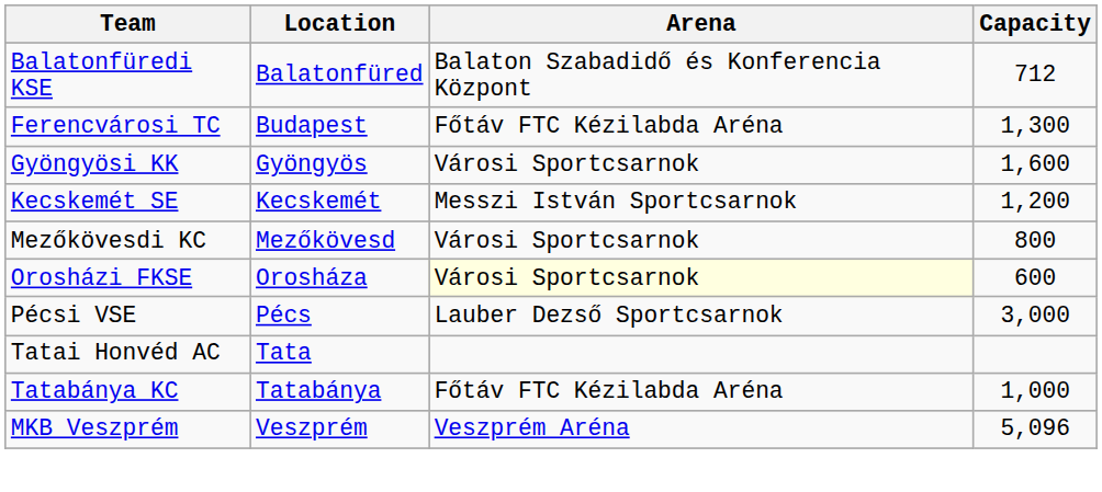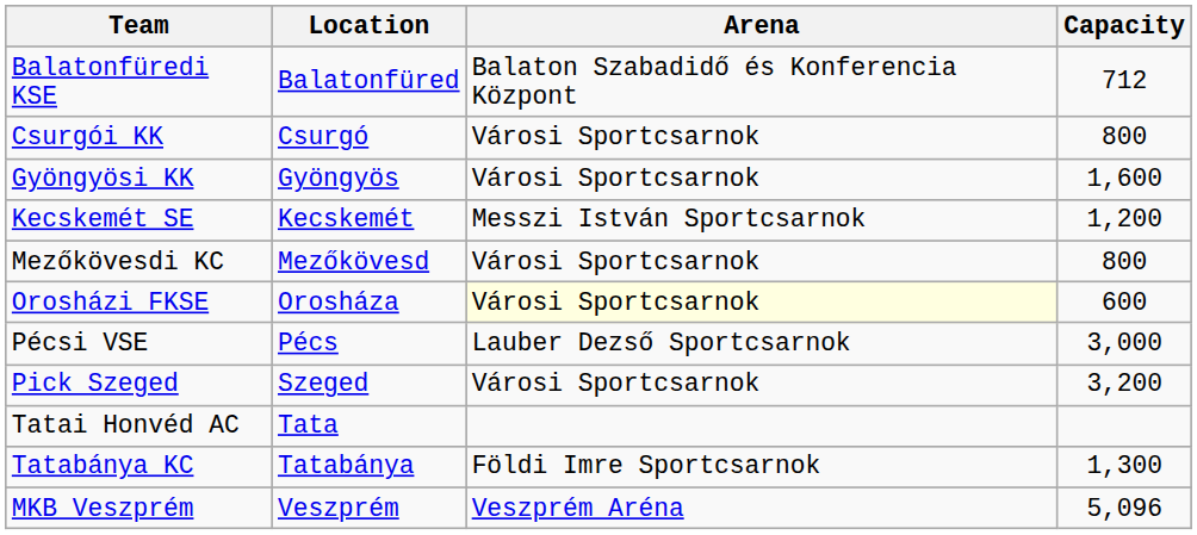 <table class="wikitable sortable" style="text-align: left;">
 <tr>
 <th>Team</th>
 <th>Location</th>
 <th>Arena</th>
 <th>Capacity</th>
 </tr>
 <tr>
 <td><a href='#'>Balatonfüredi KSE</a></td>
 <td><a href='#'>Balatonfüred</a></td>
 <td>Balaton Szabadidő és Konferencia Központ</td>
 <td align="center">712</td>
 </tr>
 <tr>
-<td><a href='#'>Ferencvárosi TC</a></td>
-<td><a href='#'>Budapest</a></td>
-<td>Főtáv FTC Kézilabda Aréna</td>
-<td align="center">1,300</td>
+<td><a href='#'>Csurgói KK</a></td>
+<td><a href='#'>Csurgó</a></td>
+<td>Városi Sportcsarnok</td>
+<td align="center">800</td>
 </tr>
 <tr>
 <td><a href='#'>Gyöngyösi KK</a></td>
 <td><a href='#'>Gyöngyös</a></td>
 <td>Városi Sportcsarnok</td>
 <td align="center">1,600</td>
 </tr>
 <tr>
 <td><a href='#'>Kecskemét SE</a></td>
 <td><a href='#'>Kecskemét</a></td>
 <td>Messzi István Sportcsarnok</td>
 <td align="center">1,200</td>
 </tr>
 <tr>
 <td>Mezőkövesdi KC</td>
 <td><a href='#'>Mezőkövesd</a></td>
 <td>Városi Sportcsarnok</td>
 <td align="center">800</td>
 </tr>
 <tr>
 <td><a href='#'>Orosházi FKSE</a></td>
 <td><a href='#'>Orosháza</a></td>
 <td style="background: lightyellow;">Városi Sportcsarnok</td>
 <td align="center">600</td>
 </tr>
 <tr>
 <td>Pécsi VSE</td>
 <td><a href='#'>Pécs</a></td>
 <td>Lauber Dezső Sportcsarnok</td>
 <td align="center">3,000</td>
 </tr>
 <tr>
+<td><a href='#'>Pick Szeged</a></td>
+<td><a href='#'>Szeged</a></td>
+<td>Városi Sportcsarnok</td>
+<td align="center">3,200</td>
+</tr>
+<tr>
 <td>Tatai Honvéd AC</td>
 <td><a href='#'>Tata</a></td>
 <td></td>
 <td align="center"></td>
 </tr>
 <tr>
 <td><a href='#'>Tatabánya KC</a></td>
 <td><a href='#'>Tatabánya</a></td>
-<td>Főtáv FTC Kézilabda Aréna</td>
-<td align="center">1,000</td>
+<td>Földi Imre Sportcsarnok</td>
+<td align="center">1,300</td>
 </tr>
 <tr>
 <td><a href='#'>MKB Veszprém</a></td>
 <td><a href='#'>Veszprém</a></td>
 <td><a href='#'>Veszprém Aréna</a></td>
 <td align="center">5,096</td>
 </tr>
 </table>
